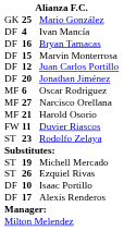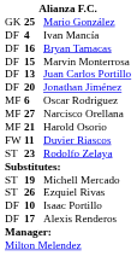 <table style="font-size: 90%" cellspacing="0" cellpadding="0">
 <tr>
 <td colspan="5" style="padding-top: 0.6em; text-align:center"><strong>Alianza F.C.</strong></td>
 </tr>
 <tr>
 <th width="25"></th>
 <th width="25"></th>
 </tr>
 <tr>
 <td>GK</td>
 <td><strong>25</strong></td>
 <td> <a href='#'>Mario González</a></td>
 </tr>
 <tr>
 <td>DF</td>
 <td><strong>4</strong></td>
 <td> Ivan Mancía</td>
 <td></td>
 </tr>
 <tr>
 <td>DF</td>
 <td><strong>16</strong></td>
 <td> <a href='#'>Bryan Tamacas</a></td>
 </tr>
 <tr>
 <td>DF</td>
 <td><strong>15</strong></td>
 <td> Marvin Monterrosa</td>
 </tr>
 <tr>
 <td>DF</td>
-<td><strong>12</strong></td>
+<td><strong>13</strong></td>
 <td>  <a href='#'>Juan Carlos Portillo</a></td>
 <td></td>
 </tr>
 <tr>
 <td>DF</td>
 <td><strong>20</strong></td>
 <td> <a href='#'>Jonathan Jiménez</a></td>
 <td></td>
 </tr>
 <tr>
 <td>MF</td>
 <td><strong>6</strong></td>
 <td> Oscar Rodriguez</td>
 <td></td>
 </tr>
 <tr>
 <td>MF</td>
 <td><strong>27</strong></td>
 <td>  Narcisco Orellana</td>
 <td></td>
 </tr>
 <tr>
 <td>MF</td>
 <td><strong>21</strong></td>
 <td> Harold Osorio</td>
 </tr>
 <tr>
 <td>FW</td>
 <td><strong>11</strong></td>
 <td> <a href='#'>Duvier Riascos</a></td>
 <td>  </td>
 </tr>
 <tr>
 <td>ST</td>
 <td><strong>23</strong></td>
 <td> <a href='#'>Rodolfo Zelaya</a></td>
 <td></td>
 </tr>
 <tr>
 <td colspan=5><strong>Substitutes:</strong></td>
 </tr>
 <tr>
 <td>ST</td>
 <td><strong>19</strong></td>
 <td> Michell Mercado</td>
 <td></td>
 <td></td>
 </tr>
 <tr>
 <td>ST</td>
 <td><strong>26</strong></td>
 <td> Ezquiel Rivas</td>
 <td></td>
 <td></td>
 </tr>
 <tr>
 <td>DF</td>
 <td><strong>10</strong></td>
 <td> Isaac Portillo</td>
 <td></td>
 <td></td>
 </tr>
 <tr>
 <td>DF</td>
 <td><strong>17</strong></td>
 <td> Alexis Renderos</td>
 <td></td>
 <td></td>
 </tr>
 <tr>
 <td colspan=5><strong>Manager:</strong></td>
 </tr>
 <tr>
 <td colspan=5> <a href='#'>Milton Melendez</a></td>
 </tr>
 </table>
